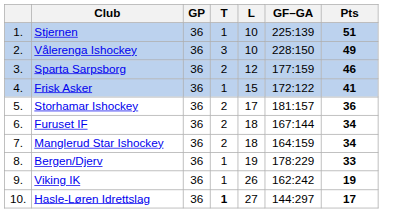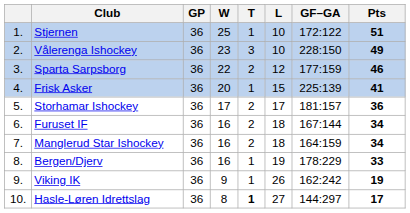 <table class="wikitable">
 <tr>
 <th width="30"></th>
 <th width="200">Club</th>
 <th width="30">GP</th>
+<th width="30">W</th>
 <th width="30">T</th>
 <th width="30">L</th>
 <th width="70">GF–GA</th>
 <th width="70">Pts</th>
 </tr>
 <tr bgcolor="#BCD2EE" align="center">
 <td>1.</td>
 <td align="left"><a href='#'>Stjernen</a></td>
 <td>36</td>
+<td>25</td>
 <td>1</td>
 <td>10</td>
-<td>225:139</td>
+<td>172:122</td>
 <td><strong>51</strong></td>
 </tr>
 <tr bgcolor="#BCD2EE" align="center">
 <td>2.</td>
 <td align="left"><a href='#'>Vålerenga Ishockey</a></td>
 <td>36</td>
+<td>23</td>
 <td>3</td>
 <td>10</td>
 <td>228:150</td>
 <td><strong>49</strong></td>
 </tr>
 <tr bgcolor="#BCD2EE" align="center">
 <td>3.</td>
 <td align="left"><a href='#'>Sparta Sarpsborg</a></td>
 <td>36</td>
+<td>22</td>
 <td>2</td>
 <td>12</td>
 <td>177:159</td>
 <td><strong>46</strong></td>
 </tr>
 <tr bgcolor="#BCD2EE" align="center">
 <td>4.</td>
 <td align="left"><a href='#'>Frisk Asker</a></td>
 <td>36</td>
+<td>20</td>
 <td>1</td>
 <td>15</td>
-<td>172:122</td>
+<td>225:139</td>
 <td><strong>41</strong></td>
 </tr>
 <tr bgcolor="#FFFFFF" align="center">
 <td>5.</td>
 <td align="left"><a href='#'>Storhamar Ishockey</a></td>
 <td>36</td>
+<td>17</td>
 <td>2</td>
 <td>17</td>
 <td>181:157</td>
 <td><strong>36</strong></td>
 </tr>
 <tr bgcolor="#FFFFFF" align="center">
 <td>6.</td>
 <td align="left"><a href='#'>Furuset IF</a></td>
 <td>36</td>
+<td>16</td>
 <td>2</td>
 <td>18</td>
 <td>167:144</td>
 <td><strong>34</strong></td>
 </tr>
 <tr bgcolor="#FFFFFF" align="center">
 <td>7.</td>
 <td align="left"><a href='#'>Manglerud Star Ishockey</a></td>
 <td>36</td>
+<td>16</td>
 <td>2</td>
 <td>18</td>
 <td>164:159</td>
 <td><strong>34</strong></td>
 </tr>
 <tr bgcolor="#FFFFFF" align="center">
 <td>8.</td>
 <td align="left"><a href='#'>Bergen/Djerv</a></td>
 <td>36</td>
+<td>16</td>
 <td>1</td>
 <td>19</td>
 <td>178:229</td>
 <td><strong>33</strong></td>
 </tr>
 <tr bgcolor="#FFFFFF" align="center">
 <td>9.</td>
 <td align="left"><a href='#'>Viking IK</a></td>
 <td>36</td>
+<td>9</td>
 <td>1</td>
 <td>26</td>
 <td>162:242</td>
 <td><strong>19</strong></td>
 </tr>
 <tr bgcolor="#FFFFFF" align="center">
 <td>10.</td>
 <td align="left"><a href='#'>Hasle-Løren Idrettslag</a></td>
 <td>36</td>
+<td>8</td>
 <td><strong>1</strong></td>
 <td>27</td>
 <td>144:297</td>
 <td><strong>17</strong></td>
 </tr>
 </table>
